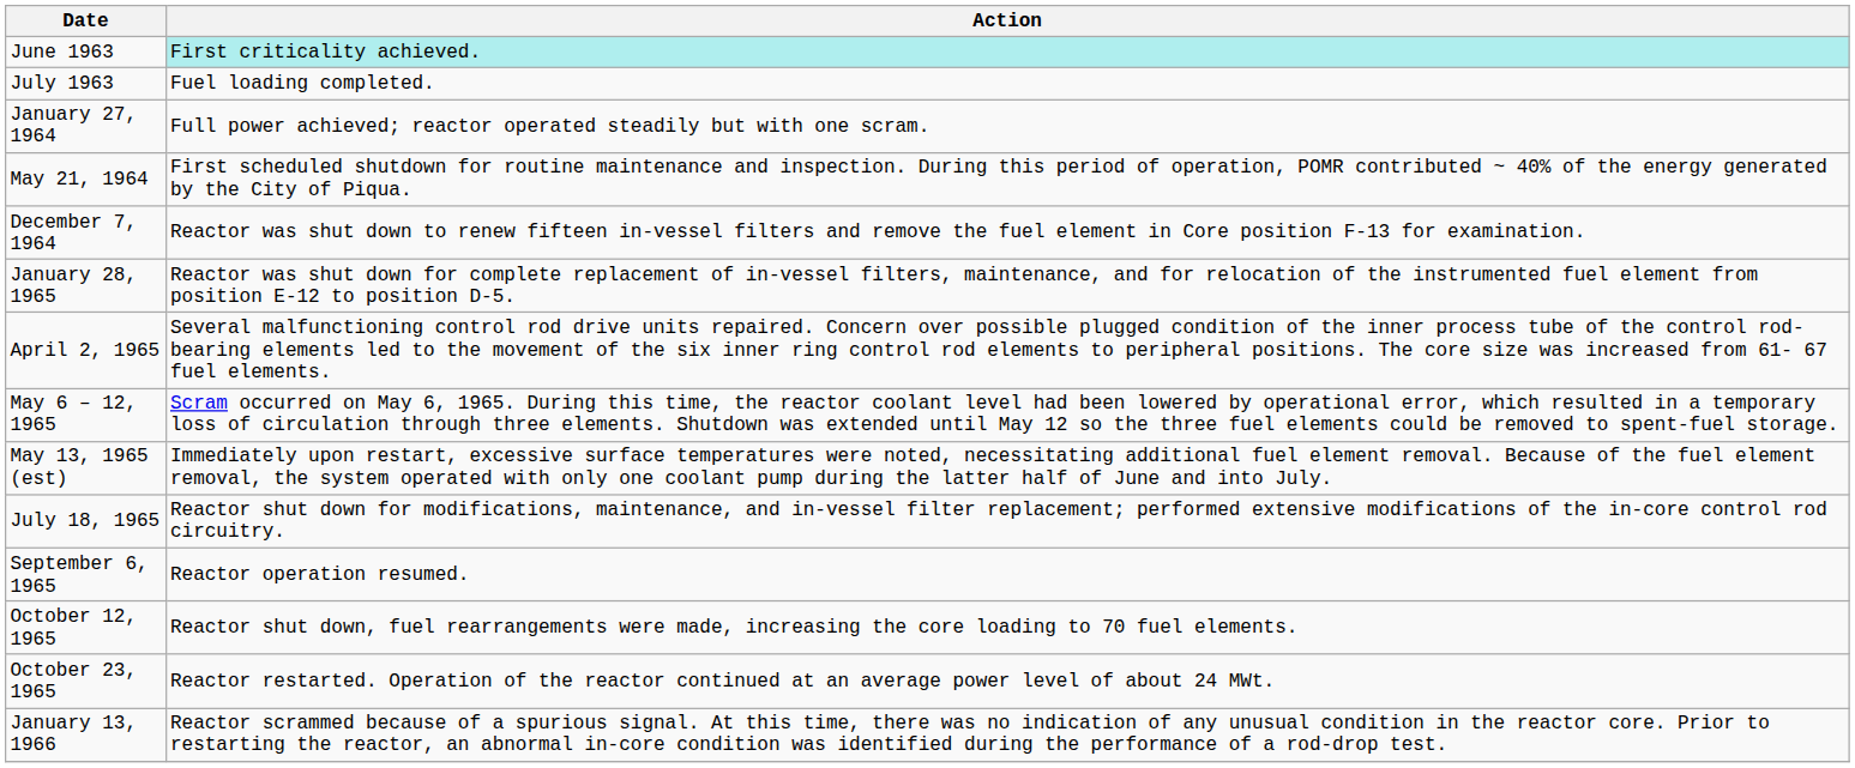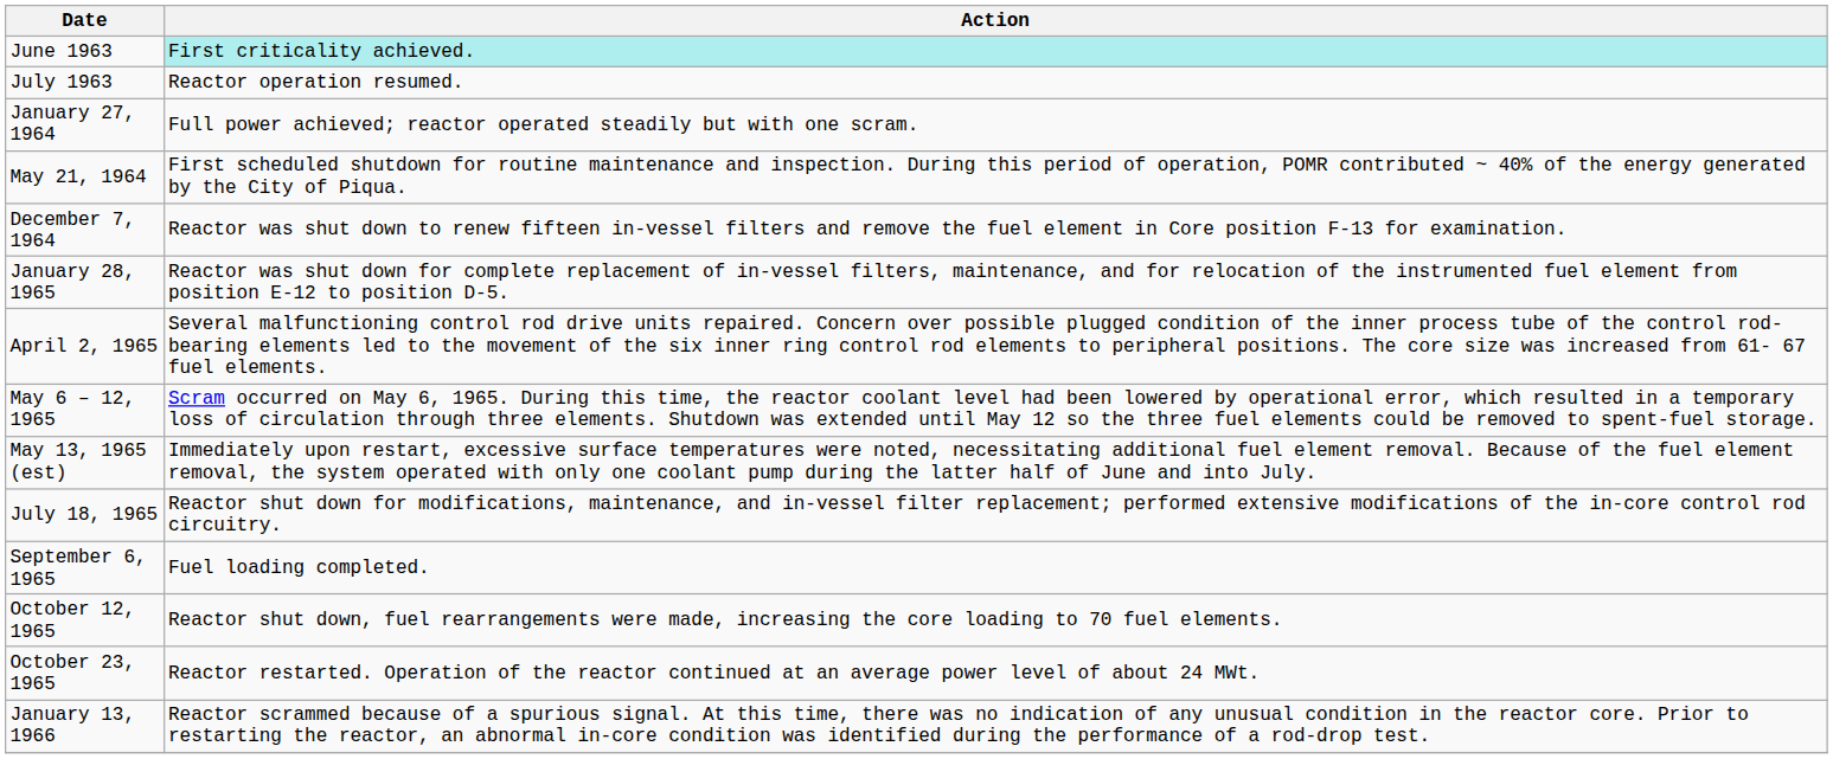 <table class="wikitable">
 <tr>
 <th>Date</th>
 <th>Action</th>
 </tr>
 <tr>
 <td>June 1963</td>
 <td style="background: paleturquoise;">First criticality achieved.</td>
 </tr>
 <tr>
 <td>July 1963</td>
-<td>Fuel loading completed.</td>
+<td>Reactor operation resumed.</td>
 </tr>
 <tr>
 <td>January 27, 1964</td>
 <td>Full power achieved; reactor operated steadily but with one scram.</td>
 </tr>
 <tr>
 <td>May 21, 1964</td>
 <td>First scheduled shutdown for routine maintenance and inspection. During this period of operation, POMR contributed ~ 40% of the energy generated by the City of Piqua.</td>
 </tr>
 <tr>
 <td>December 7, 1964</td>
 <td>Reactor was shut down to renew fifteen in-vessel filters and remove the fuel element in Core position F-13 for examination.</td>
 </tr>
 <tr>
 <td>January 28, 1965</td>
 <td>Reactor was shut down for complete replacement of in-vessel filters, maintenance, and for relocation of the instrumented fuel element from position E-12 to position D-5.</td>
 </tr>
 <tr>
 <td>April 2, 1965</td>
 <td>Several malfunctioning control rod drive units repaired. Concern over possible plugged condition of the inner process tube of the control rod-bearing elements led to the movement of the six inner ring control rod elements to peripheral positions. The core size was increased from 61- 67 fuel elements.</td>
 </tr>
 <tr>
 <td>May 6 – 12, 1965</td>
 <td><a href='#'>Scram</a> occurred on May 6, 1965. During this time, the reactor coolant level had been lowered by operational error, which resulted in a temporary loss of circulation through three elements.  Shutdown was extended until May 12 so the three fuel elements could be removed to spent-fuel storage.</td>
 </tr>
 <tr>
 <td>May 13, 1965 (est)</td>
 <td>Immediately upon restart, excessive surface temperatures were noted, necessitating additional fuel element removal.  Because of the fuel element removal, the system operated with only one coolant pump during the latter half of June and into July.</td>
 </tr>
 <tr>
 <td>July 18, 1965</td>
 <td>Reactor shut down for modifications, maintenance, and in-vessel filter replacement; performed extensive modifications of the in-core control rod circuitry.</td>
 </tr>
 <tr>
 <td>September 6, 1965</td>
-<td>Reactor operation resumed.</td>
+<td>Fuel loading completed.</td>
 </tr>
 <tr>
 <td>October 12, 1965</td>
 <td>Reactor shut down, fuel rearrangements were made, increasing the core loading to 70 fuel elements.</td>
 </tr>
 <tr>
 <td>October 23, 1965</td>
 <td>Reactor restarted. Operation of the reactor continued at an average power level of about 24 MWt.</td>
 </tr>
 <tr>
 <td>January 13, 1966</td>
 <td>Reactor scrammed because of a spurious signal. At this time, there was no indication of any unusual condition in the reactor core. Prior to restarting the reactor, an abnormal in-core condition was identified during the performance of a rod-drop test.</td>
 </tr>
 <tr>
 </tr>
 </table>
